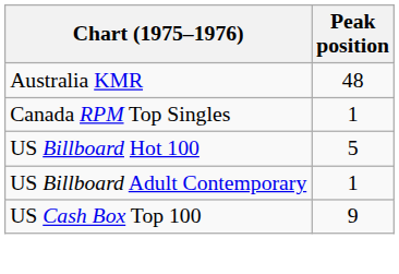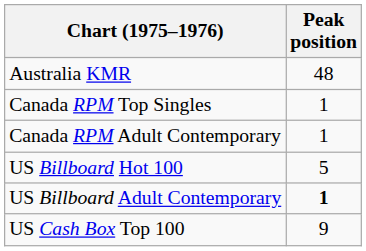 <table class="wikitable sortable">
 <tr>
 <th align="left">Chart (1975–1976)</th>
 <th align="left">Peak<br>position</th>
 </tr>
 <tr>
 <td align="left">Australia <a href='#'>KMR</a></td>
 <td style="text-align:center;">48</td>
 </tr>
 <tr>
 <td align="left">Canada <a href='#'><em>RPM</em></a> Top Singles</td>
 <td style="text-align:center;">1</td>
 </tr>
 <tr>
+<td align="left">Canada <a href='#'><em>RPM</em></a> Adult Contemporary</td>
+<td style="text-align:center;">1</td>
+</tr>
+<tr>
 <td align="left">US <em><a href='#'>Billboard</a></em> <a href='#'>Hot 100</a></td>
 <td style="text-align:center;">5</td>
 </tr>
 <tr>
 <td align="left">US <em>Billboard</em> <a href='#'>Adult Contemporary</a></td>
-<td style="text-align:center;">1</td>
+<td style="text-align:center;"><strong>1</strong></td>
 </tr>
 <tr>
 <td align="left">US <em><a href='#'>Cash Box</a></em> Top 100</td>
 <td style="text-align:center;">9</td>
 </tr>
 </table>
